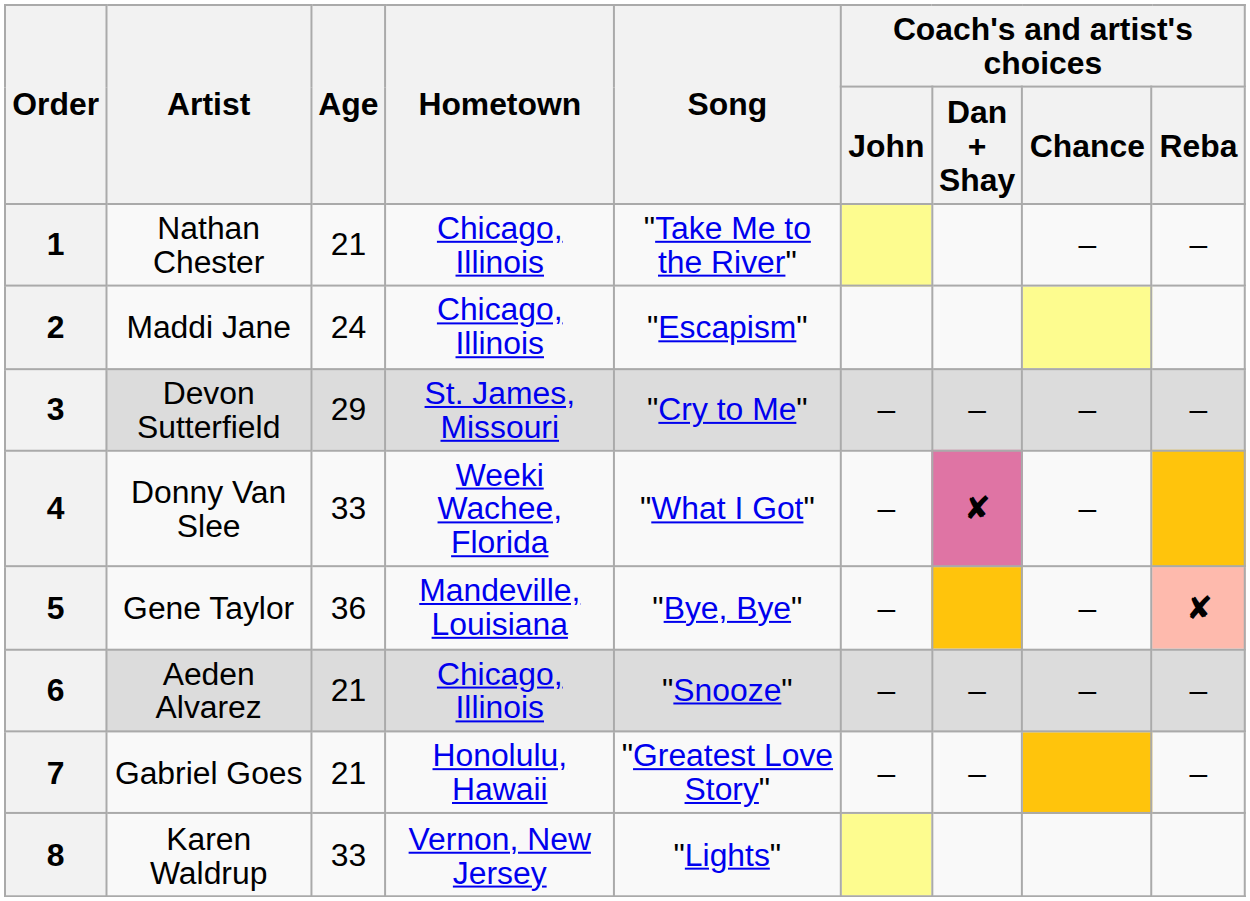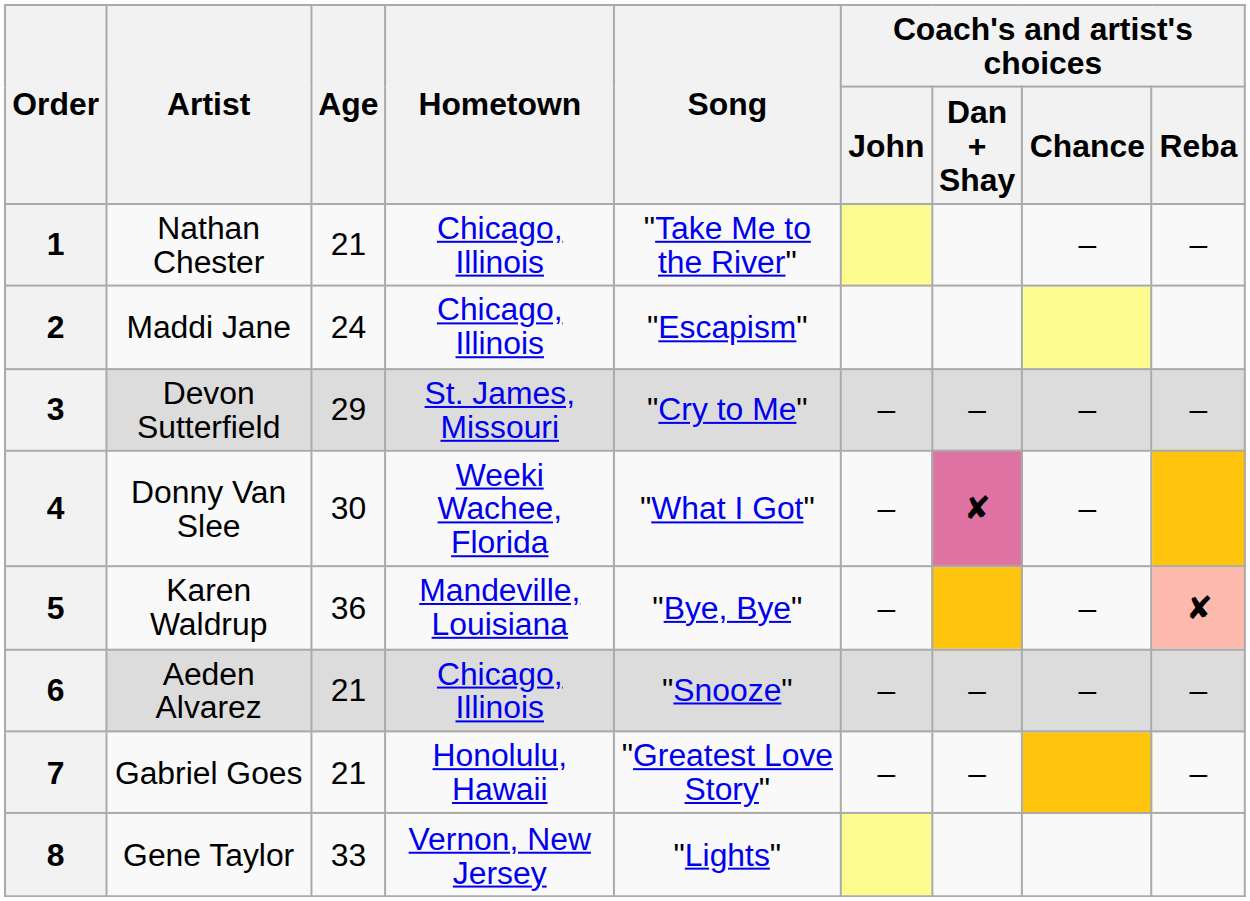 <table class="wikitable" style="text-align:center; line-height:17px; width:100%">
 <tr>
 <th scope="col" rowspan="2" style="width:04%">Order</th>
 <th scope="col" rowspan="2" style="width:18%">Artist</th>
 <th scope="col" rowspan="2" style="width:05%">Age</th>
 <th scope="col" rowspan="2" style="width:20%">Hometown</th>
 <th scope="col" rowspan="2" style="width:20%">Song</th>
 <th scope="col" colspan="4" style="width:24%">Coach's and artist's choices</th>
 </tr>
 <tr>
 <th style="width:06%">John</th>
 <th style="width:06%">Dan + Shay</th>
 <th style="width:06%">Chance</th>
 <th style="width:06%">Reba</th>
 </tr>
 <tr>
 <th>1</th>
 <td>Nathan Chester</td>
 <td>21</td>
 <td><a href='#'>Chicago, Illinois</a></td>
 <td>"<a href='#'>Take Me to the River</a>"</td>
 <td style="background:#fdfc8f"><em></em></td>
 <td><em></em></td>
 <td>–</td>
 <td>–</td>
 </tr>
 <tr>
 <th>2</th>
 <td>Maddi Jane</td>
 <td>24</td>
 <td><a href='#'>Chicago, Illinois</a></td>
 <td>"<a href='#'>Escapism</a>"</td>
 <td><em></em></td>
 <td><em></em></td>
 <td style="background:#fdfc8f"><em></em></td>
 <td><em></em></td>
 </tr>
 <tr style="background:#DCDCDC">
 <th>3</th>
 <td>Devon Sutterfield</td>
 <td>29</td>
 <td><a href='#'>St. James, Missouri</a></td>
 <td>"<a href='#'>Cry to Me</a>"</td>
 <td>–</td>
 <td>–</td>
 <td>–</td>
 <td>–</td>
 </tr>
 <tr>
 <th>4</th>
 <td>Donny Van Slee</td>
-<td>33</td>
+<td>30</td>
 <td><a href='#'>Weeki Wachee, Florida</a></td>
 <td>"<a href='#'>What I Got</a>"</td>
 <td>–</td>
 <td style="background:#df74a4">✘</td>
 <td>–</td>
 <td style="background:#ffc40c"><em></em></td>
 </tr>
 <tr>
 <th>5</th>
-<td>Gene Taylor</td>
+<td>Karen Waldrup</td>
 <td>36</td>
 <td><a href='#'>Mandeville, Louisiana</a></td>
 <td>"<a href='#'>Bye, Bye</a>"</td>
 <td>–</td>
 <td style="background:#ffc40c"><em></em></td>
 <td>–</td>
 <td style="background:#febaad">✘</td>
 </tr>
 <tr style="background:#DCDCDC">
 <th>6</th>
 <td>Aeden Alvarez</td>
 <td>21</td>
 <td><a href='#'>Chicago, Illinois</a></td>
 <td>"<a href='#'>Snooze</a>"</td>
 <td>–</td>
 <td>–</td>
 <td>–</td>
 <td>–</td>
 </tr>
 <tr>
 <th>7</th>
 <td>Gabriel Goes</td>
 <td>21</td>
 <td><a href='#'>Honolulu, Hawaii</a></td>
 <td>"<a href='#'>Greatest Love Story</a>"</td>
 <td>–</td>
 <td>–</td>
 <td style="background: #ffc40c"><em></em></td>
 <td>–</td>
 </tr>
 <tr>
 <th>8</th>
-<td>Karen Waldrup</td>
+<td>Gene Taylor</td>
 <td>33</td>
 <td><a href='#'>Vernon, New Jersey</a></td>
 <td>"<a href='#'>Lights</a>"</td>
 <td style="background:#fdfc8f"><em></em></td>
 <td><em></em></td>
 <td><em></em></td>
 <td><em></em></td>
 </tr>
 <tr>
 </tr>
 </table>
